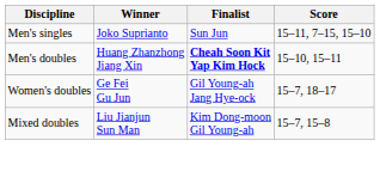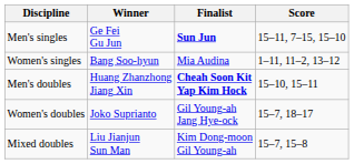 <table class=wikitable>
 <tr>
 <th>Discipline</th>
 <th>Winner</th>
 <th>Finalist</th>
 <th>Score</th>
 </tr>
 <tr>
 <td>Men's singles</td>
-<td> <a href='#'>Joko Suprianto</a></td>
-<td> <a href='#'>Sun Jun</a></td>
+<td> <a href='#'>Ge Fei</a><br> <a href='#'>Gu Jun</a></td>
+<td><strong> <a href='#'>Sun Jun</a></strong></td>
 <td>15–11, 7–15, 15–10</td>
+</tr>
+<tr>
+<td>Women's singles</td>
+<td> <a href='#'>Bang Soo-hyun</a></td>
+<td> <a href='#'>Mia Audina</a></td>
+<td>1–11, 11–2, 13–12</td>
 </tr>
 <tr>
 <td>Men's doubles</td>
 <td> <a href='#'>Huang Zhanzhong</a><br> <a href='#'>Jiang Xin</a></td>
 <td><strong> <a href='#'>Cheah Soon Kit</a><br> <a href='#'>Yap Kim Hock</a></strong></td>
 <td>15–10, 15–11</td>
 </tr>
 <tr>
 <td>Women's doubles</td>
-<td> <a href='#'>Ge Fei</a><br> <a href='#'>Gu Jun</a></td>
+<td> <a href='#'>Joko Suprianto</a></td>
 <td> <a href='#'>Gil Young-ah</a><br> <a href='#'>Jang Hye-ock</a></td>
 <td>15–7, 18–17</td>
 </tr>
 <tr>
 <td>Mixed doubles</td>
 <td> <a href='#'>Liu Jianjun</a><br> <a href='#'>Sun Man</a></td>
 <td> <a href='#'>Kim Dong-moon</a><br> <a href='#'>Gil Young-ah</a></td>
 <td>15–7, 15–8</td>
 </tr>
 </table>
